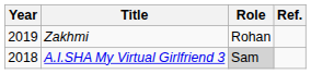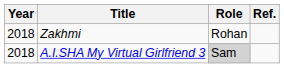 <table class="wikitable sortable">
 <tr>
 <th>Year</th>
 <th>Title</th>
 <th>Role</th>
 <th>Ref.</th>
 </tr>
 <tr>
-<td>2019</td>
+<td>2018</td>
 <td><em>Zakhmi</em></td>
 <td>Rohan</td>
 <td></td>
 </tr>
 <tr>
 <td>2018</td>
 <td><em> <a href='#'>A.I.SHA My Virtual Girlfriend 3</a></em></td>
 <td style="background: lightgrey;">Sam</td>
 <td></td>
 </tr>
 </table>
